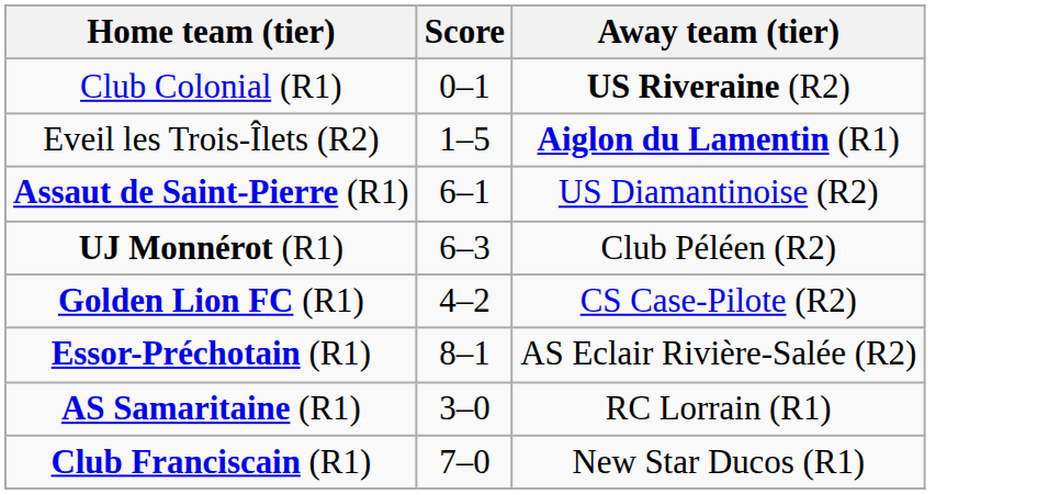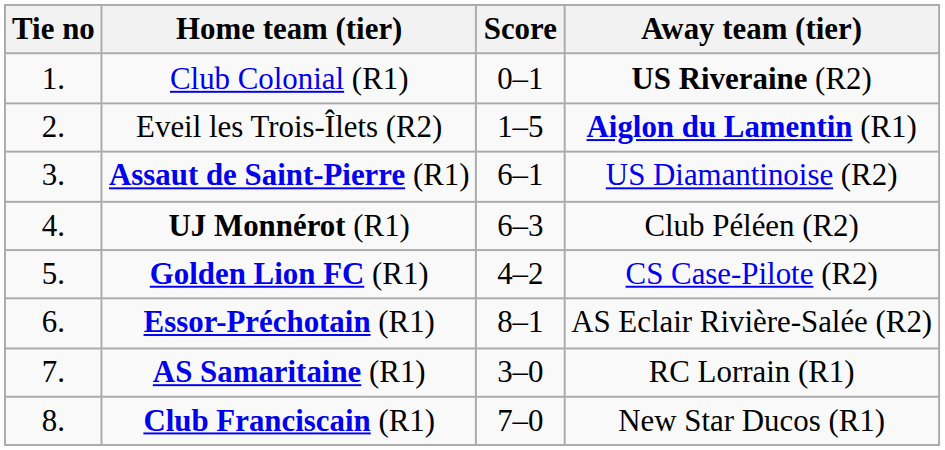 <table class="wikitable" style="text-align: center">
 <tr>
+<th>Tie no</th>
 <th>Home team (tier)</th>
 <th>Score</th>
 <th>Away team (tier)</th>
 </tr>
 <tr>
+<td>1.</td>
 <td> <a href='#'>Club Colonial</a> (R1)</td>
 <td>0–1</td>
 <td><strong>US Riveraine</strong> (R2) </td>
 </tr>
 <tr>
+<td>2.</td>
 <td> Eveil les Trois-Îlets (R2)</td>
 <td>1–5</td>
 <td><strong><a href='#'>Aiglon du Lamentin</a></strong> (R1) </td>
 </tr>
 <tr>
+<td>3.</td>
 <td> <strong><a href='#'>Assaut de Saint-Pierre</a></strong> (R1)</td>
 <td>6–1</td>
 <td><a href='#'>US Diamantinoise</a> (R2) </td>
 </tr>
 <tr>
+<td>4.</td>
 <td> <strong>UJ Monnérot</strong> (R1)</td>
 <td>6–3</td>
 <td>Club Péléen (R2) </td>
 </tr>
 <tr>
+<td>5.</td>
 <td> <strong><a href='#'>Golden Lion FC</a></strong> (R1)</td>
 <td>4–2</td>
 <td><a href='#'>CS Case-Pilote</a> (R2) </td>
 </tr>
 <tr>
+<td>6.</td>
 <td> <strong><a href='#'>Essor-Préchotain</a></strong> (R1)</td>
 <td>8–1</td>
 <td>AS Eclair Rivière-Salée (R2) </td>
 </tr>
 <tr>
+<td>7.</td>
 <td> <strong><a href='#'>AS Samaritaine</a></strong> (R1)</td>
 <td>3–0</td>
 <td>RC Lorrain (R1) </td>
 </tr>
 <tr>
+<td>8.</td>
 <td> <strong><a href='#'>Club Franciscain</a></strong> (R1)</td>
 <td>7–0</td>
 <td>New Star Ducos (R1) </td>
 </tr>
 </table>
